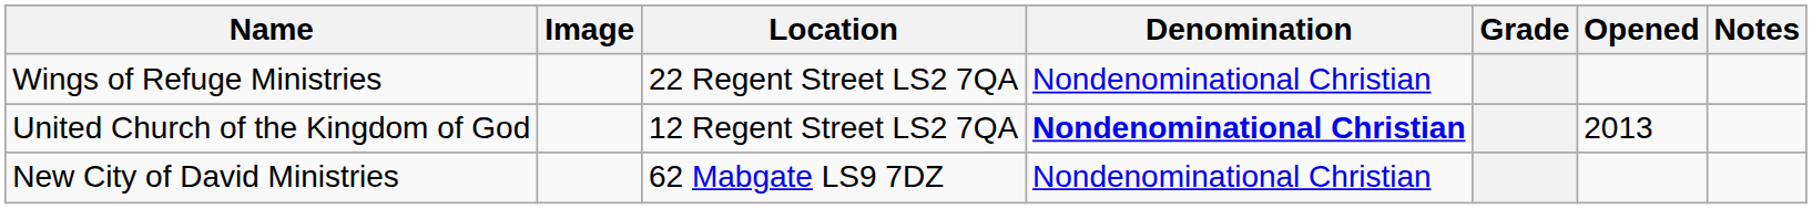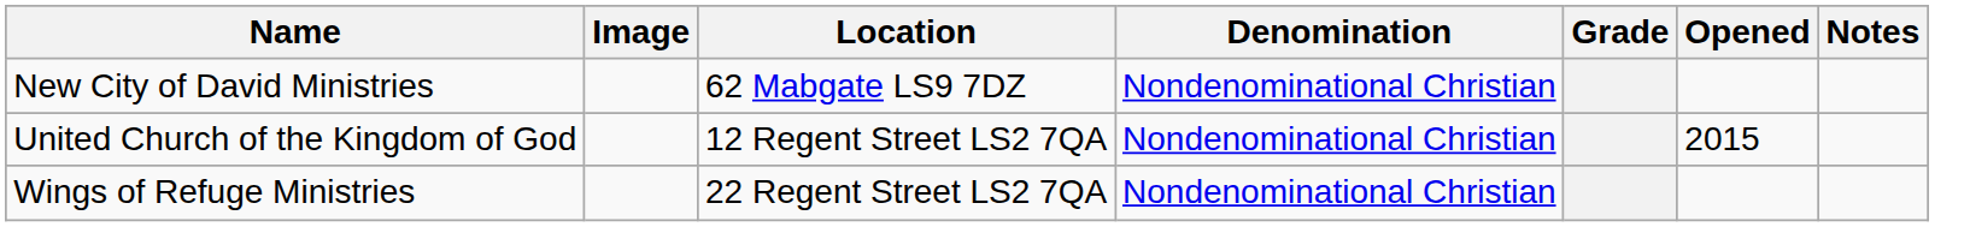 <table class="wikitable sortable">
 <tr>
 <th>Name</th>
 <th class="unsortable">Image</th>
 <th>Location</th>
 <th>Denomination</th>
 <th>Grade</th>
 <th>Opened</th>
 <th class="unsortable">Notes</th>
 </tr>
 <tr>
-<td>Wings of Refuge Ministries</td>
+<td>New City of David Ministries</td>
 <td></td>
-<td>22 Regent Street LS2 7QA</td>
+<td>62 <a href='#'>Mabgate</a> LS9 7DZ</td>
 <td><a href='#'>Nondenominational Christian</a></td>
 <th></th>
 <td></td>
 <td></td>
 </tr>
 <tr>
 <td>United Church of the Kingdom of God</td>
 <td></td>
 <td>12 Regent Street LS2 7QA</td>
-<td><strong><a href='#'>Nondenominational Christian</a></strong></td>
+<td><a href='#'>Nondenominational Christian</a></td>
 <th></th>
-<td>2013</td>
+<td>2015</td>
 <td></td>
 </tr>
 <tr>
-<td>New City of David Ministries</td>
+<td>Wings of Refuge Ministries</td>
 <td></td>
-<td>62 <a href='#'>Mabgate</a> LS9 7DZ</td>
+<td>22 Regent Street LS2 7QA</td>
 <td><a href='#'>Nondenominational Christian</a></td>
 <th></th>
 <td></td>
 <td></td>
 </tr>
 </table>
